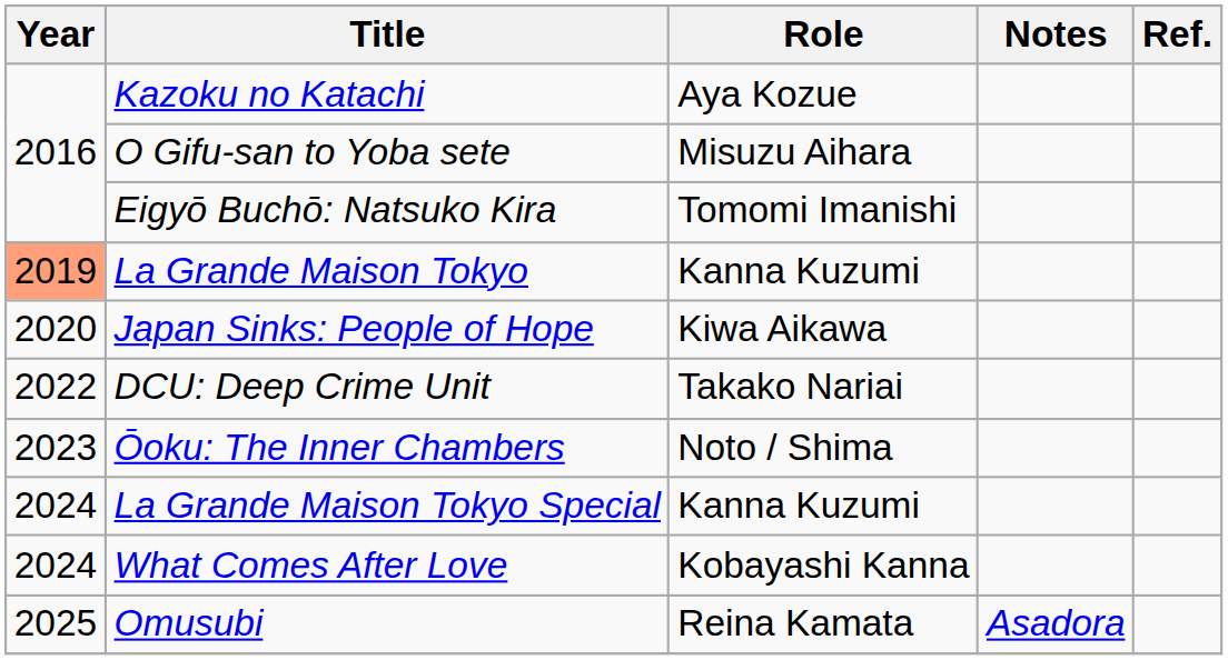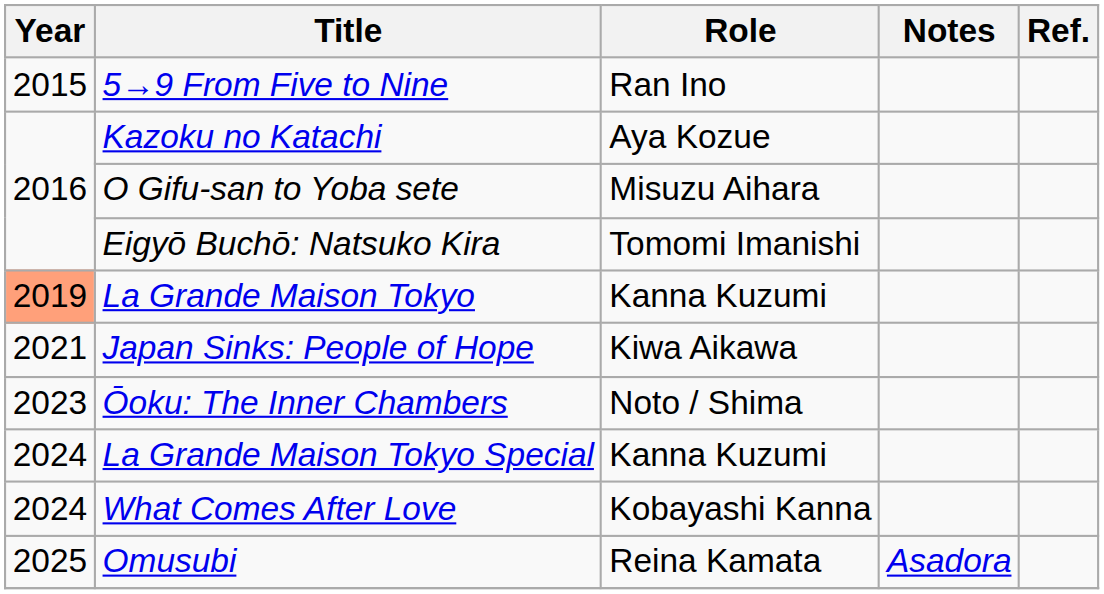 <table class="wikitable">
 <tr>
 <th>Year</th>
 <th>Title</th>
 <th>Role</th>
 <th>Notes</th>
 <th>Ref.</th>
+</tr>
+<tr>
+<td>2015</td>
+<td><em><a href='#'>5→9 From Five to Nine</a></em></td>
+<td>Ran Ino</td>
+<td></td>
+<td></td>
 </tr>
 <tr>
 <td rowspan="3">2016</td>
 <td><em><a href='#'>Kazoku no Katachi</a></em></td>
 <td>Aya Kozue</td>
 <td></td>
 <td></td>
 </tr>
 <tr>
 <td><em>O Gifu-san to Yoba sete</em></td>
 <td>Misuzu Aihara</td>
 <td></td>
 <td></td>
 </tr>
 <tr>
 <td><em>Eigyō Buchō: Natsuko Kira</em></td>
 <td>Tomomi Imanishi</td>
 <td></td>
 <td></td>
 </tr>
 <tr>
 <td style="background: lightsalmon;">2019</td>
 <td><em><a href='#'>La Grande Maison Tokyo</a></em></td>
 <td>Kanna Kuzumi</td>
 <td></td>
 <td></td>
 </tr>
 <tr>
-<td>2020</td>
+<td>2021</td>
 <td><em><a href='#'>Japan Sinks: People of Hope</a></em></td>
 <td>Kiwa Aikawa</td>
-<td></td>
-<td></td>
-</tr>
-<tr>
-<td>2022</td>
-<td><em>DCU: Deep Crime Unit </em></td>
-<td>Takako Nariai</td>
 <td></td>
 <td></td>
 </tr>
 <tr>
 <td>2023</td>
 <td><em><a href='#'>Ōoku: The Inner Chambers</a></em></td>
 <td>Noto / Shima</td>
 <td></td>
 <td></td>
 </tr>
 <tr>
 <td>2024</td>
 <td><em><a href='#'>La Grande Maison Tokyo Special</a></em></td>
 <td>Kanna Kuzumi</td>
 <td></td>
 <td></td>
 </tr>
 <tr>
 <td>2024</td>
 <td><em><a href='#'>What Comes After Love</a></em></td>
 <td>Kobayashi Kanna</td>
 <td></td>
 <td></td>
 </tr>
 <tr>
 <td>2025</td>
 <td><em><a href='#'>Omusubi</a></em></td>
 <td>Reina Kamata</td>
 <td><em><a href='#'>Asadora</a></em></td>
 <td></td>
 </tr>
 <tr>
 </tr>
 </table>
